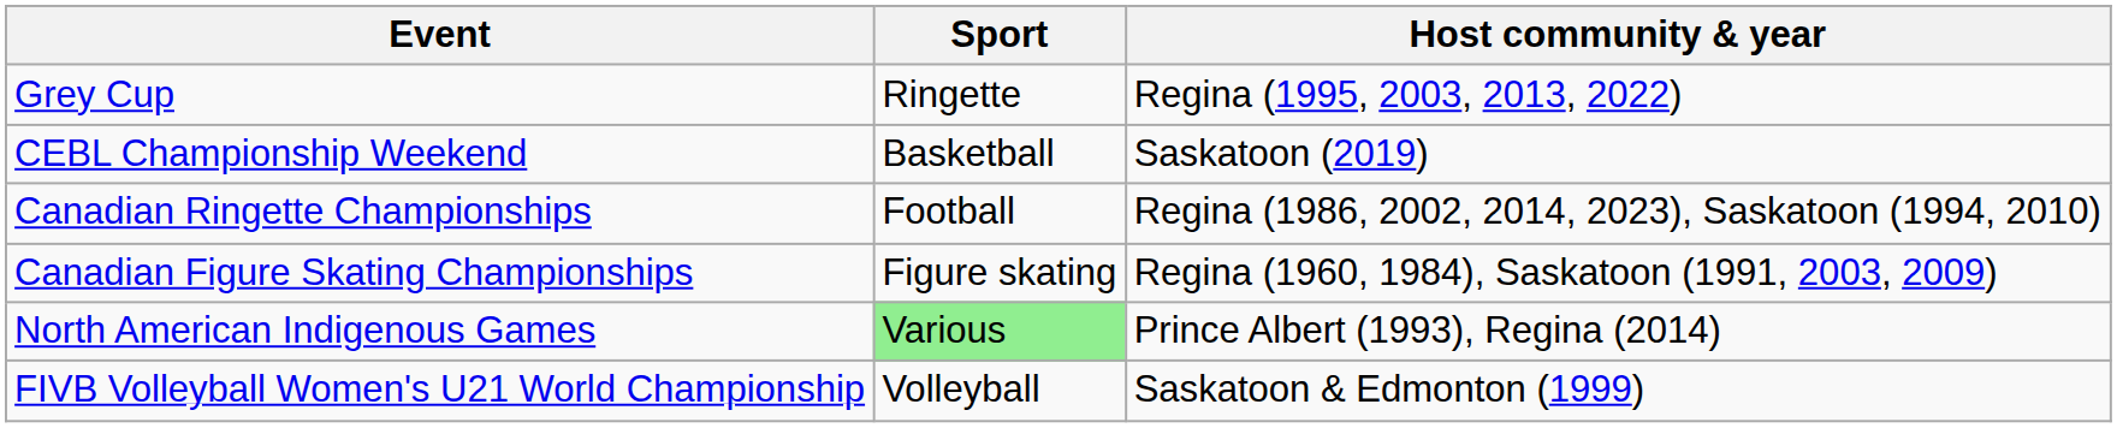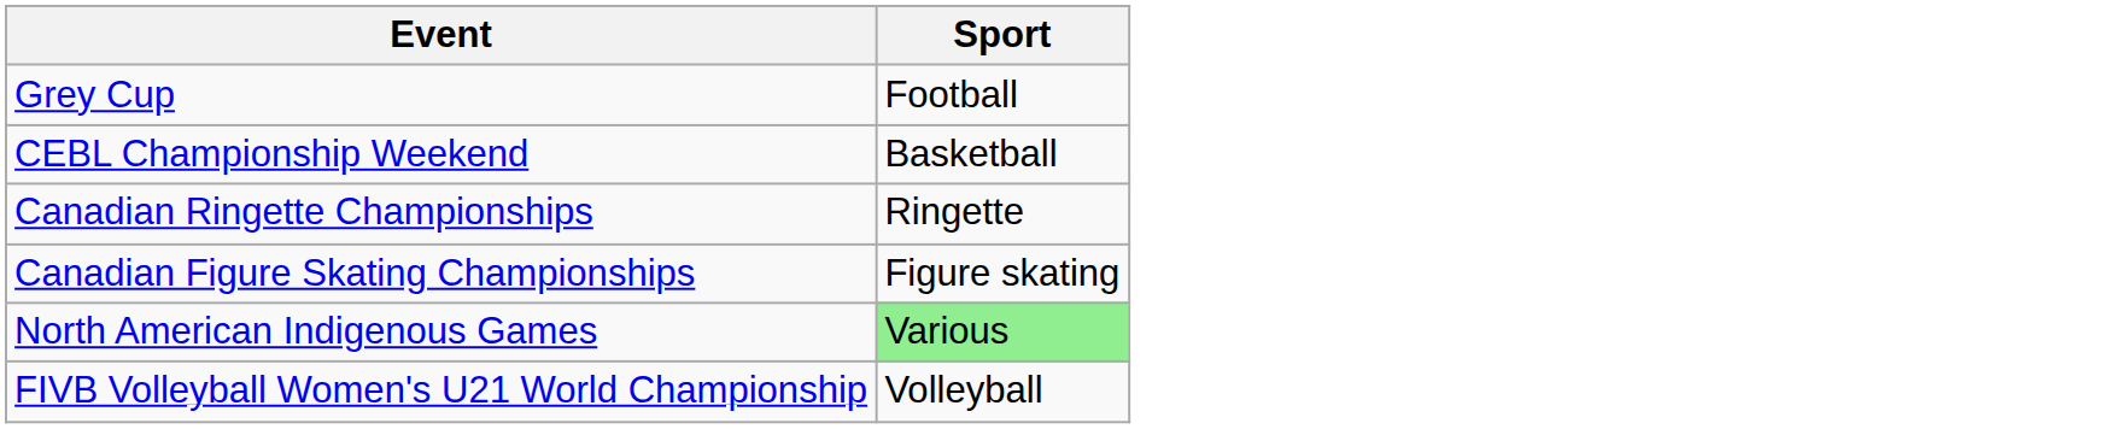 <table class="wikitable sortable">
 <tr>
 <th>Event</th>
 <th>Sport</th>
-<th>Host community & year</th>
 </tr>
 <tr>
 <td><a href='#'>Grey Cup</a></td>
-<td>Ringette</td>
-<td>Regina (<a href='#'>1995</a>, <a href='#'>2003</a>, <a href='#'>2013</a>, <a href='#'>2022</a>)</td>
+<td>Football</td>
 </tr>
 <tr>
 <td><a href='#'>CEBL Championship Weekend</a></td>
 <td>Basketball</td>
-<td>Saskatoon (<a href='#'>2019</a>)</td>
 </tr>
 <tr>
 <td><a href='#'>Canadian Ringette Championships</a></td>
-<td>Football</td>
-<td>Regina (1986, 2002, 2014, 2023), Saskatoon (1994, 2010)</td>
+<td>Ringette</td>
 </tr>
 <tr>
 <td><a href='#'>Canadian Figure Skating Championships</a></td>
 <td>Figure skating</td>
-<td>Regina (1960, 1984), Saskatoon (1991, <a href='#'>2003</a>, <a href='#'>2009</a>)</td>
 </tr>
 <tr>
 <td><a href='#'>North American Indigenous Games</a></td>
 <td style="background: lightgreen;">Various</td>
-<td>Prince Albert (1993), Regina (2014)</td>
 </tr>
 <tr>
 <td><a href='#'>FIVB Volleyball Women's U21 World Championship</a></td>
 <td>Volleyball</td>
-<td>Saskatoon & Edmonton (<a href='#'>1999</a>)</td>
 </tr>
 </table>
